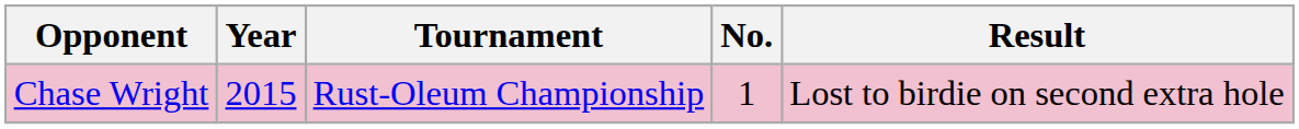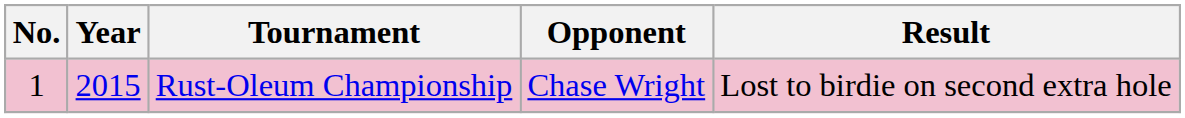 <table class="wikitable" style="font-size:95%;">
 <tr>
-<th>Opponent</th>
+<th>No.</th>
 <th>Year</th>
 <th>Tournament</th>
-<th>No.</th>
+<th>Opponent</th>
 <th>Result</th>
 </tr>
 <tr style="background:#F2C1D1;">
-<td> <a href='#'>Chase Wright</a></td>
+<td align=center>1</td>
 <td><a href='#'>2015</a></td>
 <td><a href='#'>Rust-Oleum Championship</a></td>
-<td align=center>1</td>
+<td> <a href='#'>Chase Wright</a></td>
 <td>Lost to birdie on second extra hole</td>
 </tr>
 </table>
